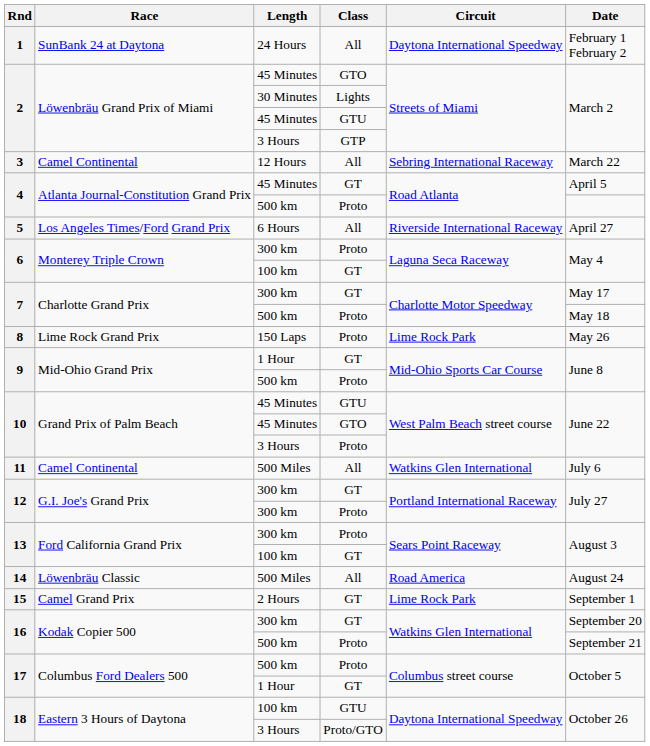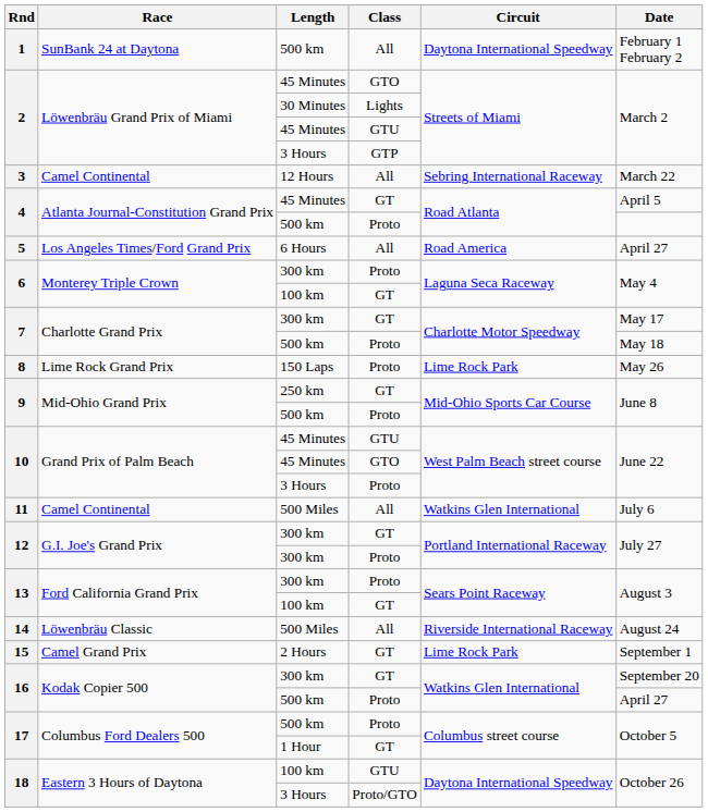 <table class="wikitable" style="font-size: 90%;">
 <tr>
 <th>Rnd</th>
 <th>Race</th>
 <th>Length</th>
 <th>Class</th>
 <th>Circuit</th>
 <th>Date</th>
 </tr>
 <tr>
 <th>1</th>
 <td><a href='#'>SunBank 24 at Daytona</a></td>
-<td>24 Hours</td>
+<td>500 km</td>
 <td align="center">All</td>
 <td><a href='#'>Daytona International Speedway</a></td>
 <td>February 1<br>February 2</td>
 </tr>
 <tr>
 <th rowspan=4>2</th>
 <td rowspan=4><a href='#'>Löwenbräu</a> Grand Prix of Miami</td>
 <td>45 Minutes</td>
 <td align="center">GTO</td>
 <td rowspan=4><a href='#'>Streets of Miami</a></td>
 <td rowspan=4>March 2</td>
 </tr>
 <tr>
 <td>30 Minutes</td>
 <td align="center">Lights</td>
 </tr>
 <tr>
 <td>45 Minutes</td>
 <td align="center">GTU</td>
 </tr>
 <tr>
 <td>3 Hours</td>
 <td align="center">GTP</td>
 </tr>
 <tr>
 <th>3</th>
 <td><a href='#'>Camel Continental</a></td>
 <td>12 Hours</td>
 <td align="center">All</td>
 <td><a href='#'>Sebring International Raceway</a></td>
 <td>March 22</td>
 </tr>
 <tr>
 <th rowspan=2>4</th>
 <td rowspan=2><a href='#'>Atlanta Journal-Constitution</a> Grand Prix</td>
 <td>45 Minutes</td>
 <td align="center">GT</td>
 <td rowspan=2><a href='#'>Road Atlanta</a></td>
 <td>April 5</td>
 </tr>
 <tr>
 <td>500 km</td>
 <td align="center">Proto</td>
 </tr>
 <tr>
 <th>5</th>
 <td><a href='#'>Los Angeles Times</a>/<a href='#'>Ford</a> <a href='#'>Grand Prix</a></td>
 <td>6 Hours</td>
 <td align="center">All</td>
-<td><a href='#'>Riverside International Raceway</a></td>
+<td><a href='#'>Road America</a></td>
 <td>April 27</td>
 </tr>
 <tr>
 <th rowspan=2>6</th>
 <td rowspan=2><a href='#'>Monterey Triple Crown</a></td>
 <td>300 km</td>
 <td align="center">Proto</td>
 <td rowspan=2><a href='#'>Laguna Seca Raceway</a></td>
 <td rowspan=2>May 4</td>
 </tr>
 <tr>
 <td>100 km</td>
 <td align="center">GT</td>
 </tr>
 <tr>
 <th rowspan=2>7</th>
 <td rowspan=2>Charlotte Grand Prix</td>
 <td>300 km</td>
 <td align="center">GT</td>
 <td rowspan=2><a href='#'>Charlotte Motor Speedway</a></td>
 <td>May 17</td>
 </tr>
 <tr>
 <td>500 km</td>
 <td align="center">Proto</td>
 <td>May 18</td>
 </tr>
 <tr>
 <th>8</th>
 <td>Lime Rock Grand Prix</td>
 <td>150 Laps</td>
 <td align="center">Proto</td>
 <td><a href='#'>Lime Rock Park</a></td>
 <td>May 26</td>
 </tr>
 <tr>
 <th rowspan=2>9</th>
 <td rowspan=2>Mid-Ohio Grand Prix</td>
-<td>1 Hour</td>
+<td>250 km</td>
 <td align="center">GT</td>
 <td rowspan=2><a href='#'>Mid-Ohio Sports Car Course</a></td>
 <td rowspan=2>June 8</td>
 </tr>
 <tr>
 <td>500 km</td>
 <td align="center">Proto</td>
 </tr>
 <tr>
 <th rowspan=3>10</th>
 <td rowspan=3>Grand Prix of Palm Beach</td>
 <td>45 Minutes</td>
 <td align="center">GTU</td>
 <td rowspan=3><a href='#'>West Palm Beach</a> street course</td>
 <td rowspan=3>June 22</td>
 </tr>
 <tr>
 <td>45 Minutes</td>
 <td align="center">GTO</td>
 </tr>
 <tr>
 <td>3 Hours</td>
 <td align="center">Proto</td>
 </tr>
 <tr>
 <th>11</th>
 <td><a href='#'>Camel Continental</a></td>
 <td>500 Miles</td>
 <td align="center">All</td>
 <td><a href='#'>Watkins Glen International</a></td>
 <td>July 6</td>
 </tr>
 <tr>
 <th rowspan=2>12</th>
 <td rowspan=2><a href='#'>G.I. Joe's</a> Grand Prix</td>
 <td>300 km</td>
 <td align="center">GT</td>
 <td rowspan=2><a href='#'>Portland International Raceway</a></td>
 <td rowspan=2>July 27</td>
 </tr>
 <tr>
 <td>300 km</td>
 <td align="center">Proto</td>
 </tr>
 <tr>
 <th rowspan=2>13</th>
 <td rowspan=2><a href='#'>Ford</a> California Grand Prix</td>
 <td>300 km</td>
 <td align="center">Proto</td>
 <td rowspan=2><a href='#'>Sears Point Raceway</a></td>
 <td rowspan=2>August 3</td>
 </tr>
 <tr>
 <td>100 km</td>
 <td align="center">GT</td>
 </tr>
 <tr>
 <th>14</th>
 <td><a href='#'>Löwenbräu</a> Classic</td>
 <td>500 Miles</td>
 <td align="center">All</td>
-<td><a href='#'>Road America</a></td>
+<td><a href='#'>Riverside International Raceway</a></td>
 <td>August 24</td>
 </tr>
 <tr>
 <th>15</th>
 <td><a href='#'>Camel</a> Grand Prix</td>
 <td>2 Hours</td>
 <td align="center">GT</td>
 <td><a href='#'>Lime Rock Park</a></td>
 <td>September 1</td>
 </tr>
 <tr>
 <th rowspan=2>16</th>
 <td rowspan=2><a href='#'>Kodak</a> Copier 500</td>
 <td>300 km</td>
 <td align="center">GT</td>
 <td rowspan=2><a href='#'>Watkins Glen International</a></td>
 <td>September 20</td>
 </tr>
 <tr>
 <td>500 km</td>
 <td align="center">Proto</td>
-<td>September 21</td>
+<td>April 27</td>
 </tr>
 <tr>
 <th rowspan=2>17</th>
 <td rowspan=2>Columbus <a href='#'>Ford Dealers</a> 500</td>
 <td>500 km</td>
 <td align="center">Proto</td>
 <td rowspan=2><a href='#'>Columbus</a> street course</td>
 <td rowspan=2>October 5</td>
 </tr>
 <tr>
 <td>1 Hour</td>
 <td align="center">GT</td>
 </tr>
 <tr>
 <th rowspan=2>18</th>
 <td rowspan=2><a href='#'>Eastern</a> 3 Hours of Daytona</td>
 <td>100 km</td>
 <td align="center">GTU</td>
 <td rowspan=2><a href='#'>Daytona International Speedway</a></td>
 <td rowspan=2>October 26</td>
 </tr>
 <tr>
 <td>3 Hours</td>
 <td align="center">Proto/GTO</td>
 </tr>
 </table>
